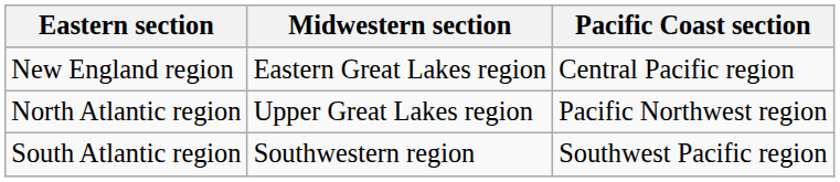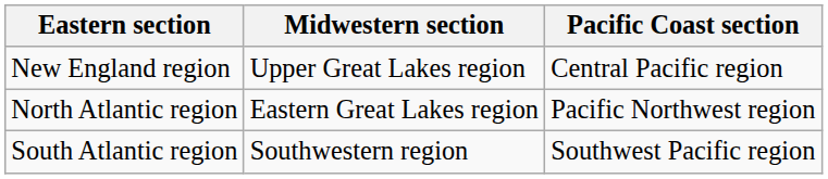 <table class="wikitable">
 <tr>
 <th>Eastern section</th>
 <th>Midwestern section</th>
 <th>Pacific Coast section</th>
 </tr>
 <tr>
 <td>New England region</td>
-<td>Eastern Great Lakes region</td>
+<td>Upper Great Lakes region</td>
 <td>Central Pacific region</td>
 </tr>
 <tr>
 <td>North Atlantic region</td>
-<td>Upper Great Lakes region</td>
+<td>Eastern Great Lakes region</td>
 <td>Pacific Northwest region</td>
 </tr>
 <tr>
 <td>South Atlantic region</td>
 <td>Southwestern region</td>
 <td>Southwest Pacific region</td>
 </tr>
 </table>
